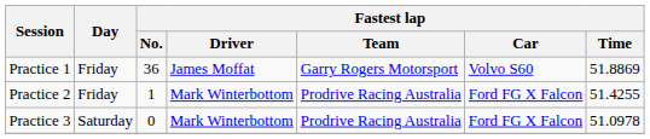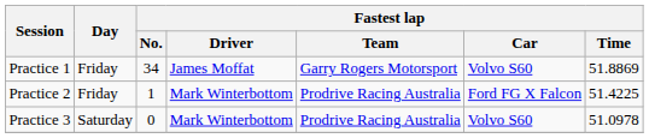 <table class="wikitable" style="font-size: 90%">
 <tr>
 <th rowspan="2">Session</th>
 <th rowspan="2">Day</th>
 <th colspan="5">Fastest lap</th>
 </tr>
 <tr>
 <th>No.</th>
 <th>Driver</th>
 <th>Team</th>
 <th>Car</th>
 <th>Time</th>
 </tr>
 <tr>
 <td>Practice 1</td>
 <td>Friday</td>
-<td align="center">36</td>
+<td align="center">34</td>
 <td> <a href='#'>James Moffat</a></td>
 <td><a href='#'>Garry Rogers Motorsport</a></td>
 <td><a href='#'>Volvo S60</a></td>
 <td>51.8869</td>
 </tr>
 <tr>
 <td>Practice 2</td>
 <td>Friday</td>
 <td align="center">1</td>
 <td> <a href='#'>Mark Winterbottom</a></td>
 <td><a href='#'>Prodrive Racing Australia</a></td>
 <td><a href='#'>Ford FG X Falcon</a></td>
-<td>51.4255</td>
+<td>51.4225</td>
 </tr>
 <tr>
 <td>Practice 3</td>
 <td>Saturday</td>
 <td align="center">0</td>
 <td> <a href='#'>Mark Winterbottom</a></td>
 <td><a href='#'>Prodrive Racing Australia</a></td>
-<td><a href='#'>Ford FG X Falcon</a></td>
+<td><a href='#'>Volvo S60</a></td>
 <td>51.0978</td>
 </tr>
 <tr>
 </tr>
 </table>
